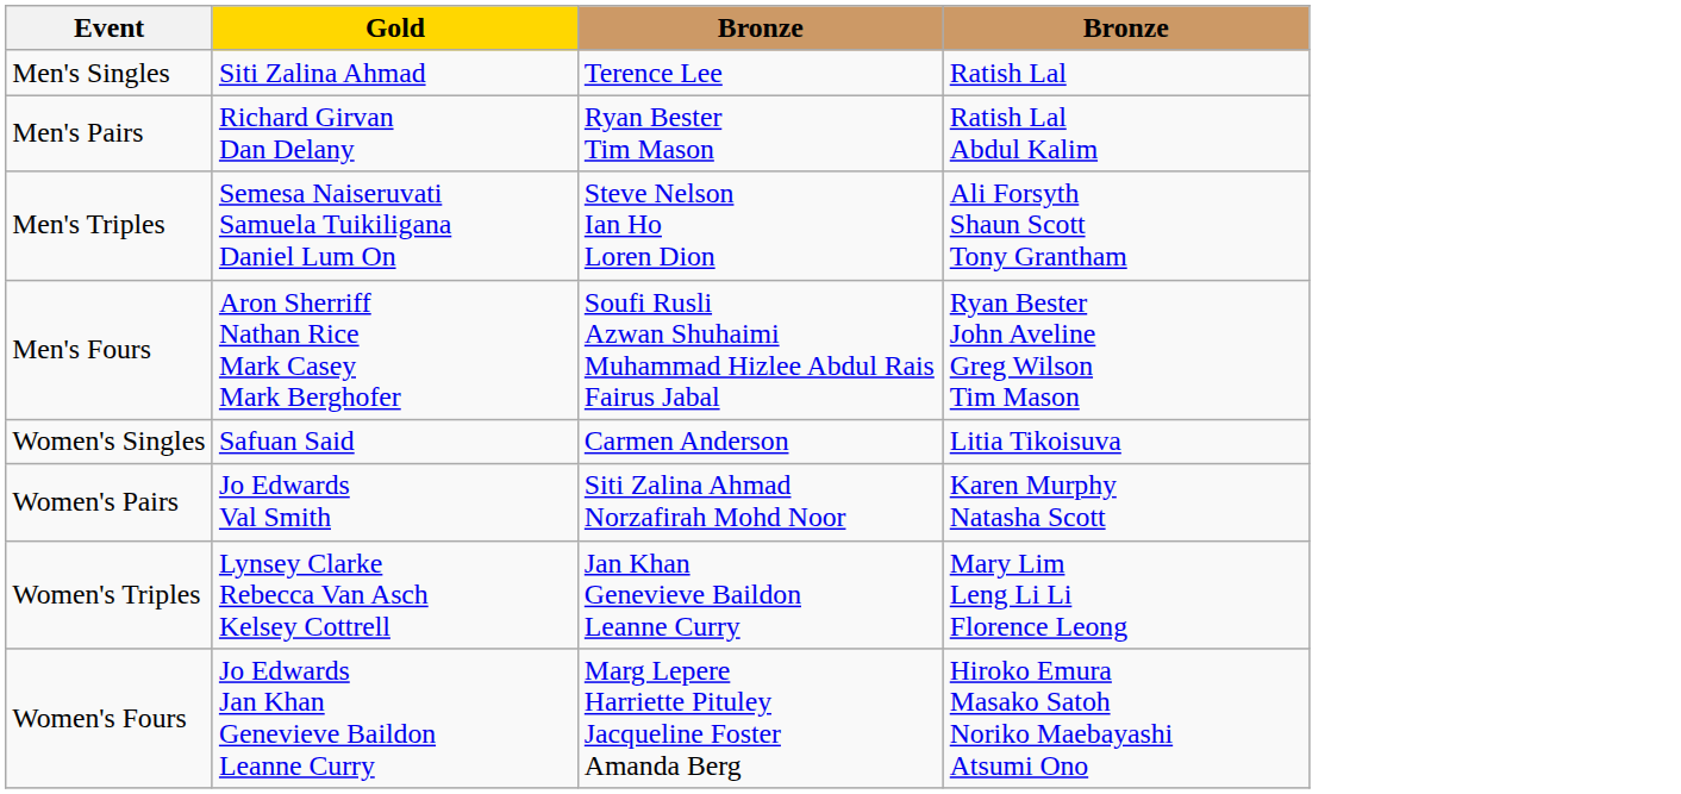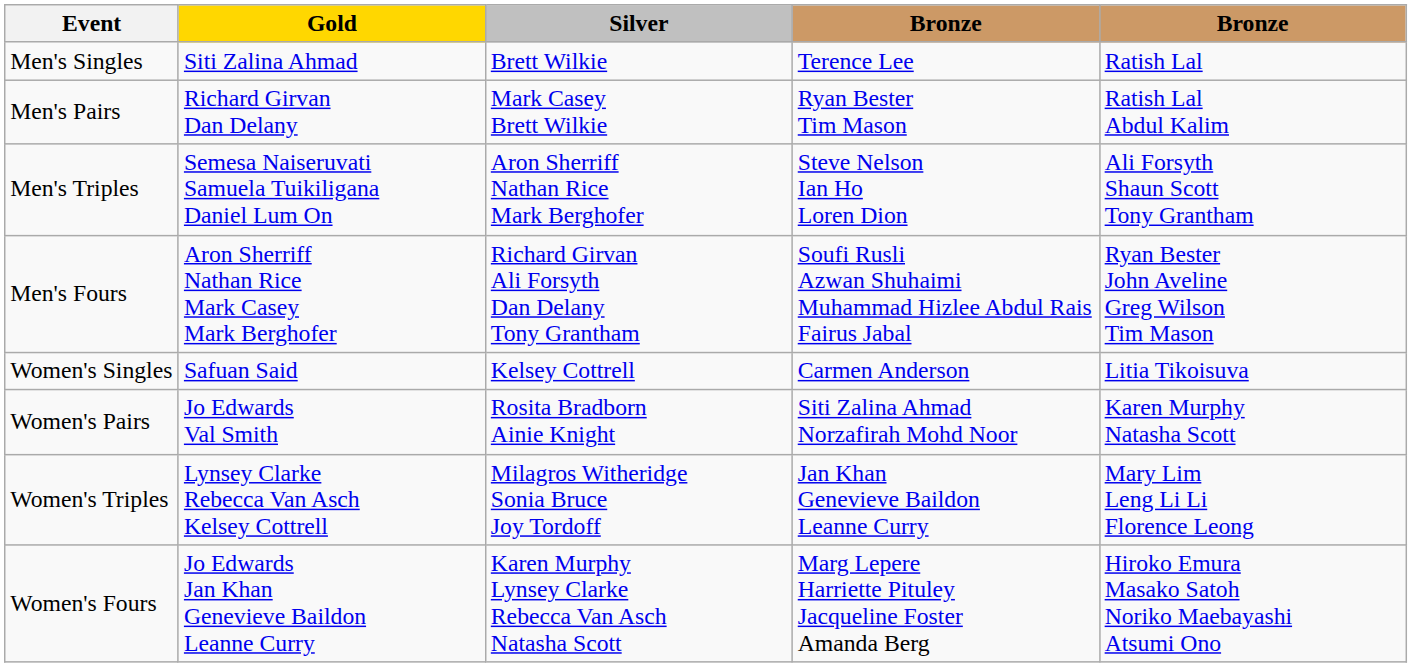 <table class="wikitable" style="font-size: 100%">
 <tr>
 <th width=110>Event</th>
 <th width=200 style="background-color: gold;">Gold</th>
+<th width=200 style="background-color: silver;">Silver</th>
 <th width=200 style="background-color: #cc9966;">Bronze</th>
 <th width=200 style="background-color: #cc9966;">Bronze</th>
 </tr>
 <tr>
 <td>Men's Singles</td>
 <td> <a href='#'>Siti Zalina Ahmad</a></td>
+<td> <a href='#'>Brett Wilkie</a></td>
 <td> <a href='#'>Terence Lee</a></td>
 <td> <a href='#'>Ratish Lal</a></td>
 </tr>
 <tr>
 <td>Men's Pairs</td>
 <td> <a href='#'>Richard Girvan</a><br><a href='#'>Dan Delany</a></td>
+<td> <a href='#'>Mark Casey</a><br> <a href='#'>Brett Wilkie</a></td>
 <td> <a href='#'>Ryan Bester</a><br><a href='#'>Tim Mason</a></td>
 <td> <a href='#'>Ratish Lal</a><br><a href='#'>Abdul Kalim</a></td>
 </tr>
 <tr>
 <td>Men's Triples</td>
 <td> <a href='#'>Semesa Naiseruvati</a><br><a href='#'>Samuela Tuikiligana</a><br><a href='#'>Daniel Lum On</a></td>
+<td> <a href='#'>Aron Sherriff</a><br> <a href='#'>Nathan Rice</a><br><a href='#'>Mark Berghofer</a></td>
 <td> <a href='#'>Steve Nelson</a><br><a href='#'>Ian Ho</a><br><a href='#'>Loren Dion</a></td>
 <td> <a href='#'>Ali Forsyth</a><br><a href='#'>Shaun Scott</a><br><a href='#'>Tony Grantham</a></td>
 </tr>
 <tr>
 <td>Men's Fours</td>
 <td> <a href='#'>Aron Sherriff</a><br><a href='#'>Nathan Rice</a><br><a href='#'>Mark Casey</a><br><a href='#'>Mark Berghofer</a></td>
+<td> <a href='#'>Richard Girvan</a><br><a href='#'>Ali Forsyth</a><br><a href='#'>Dan Delany</a><br><a href='#'>Tony Grantham</a></td>
 <td> <a href='#'>Soufi Rusli</a><br><a href='#'>Azwan Shuhaimi</a><br><a href='#'>Muhammad Hizlee Abdul Rais</a><br><a href='#'>Fairus Jabal</a></td>
 <td> <a href='#'>Ryan Bester</a><br><a href='#'>John Aveline</a><br><a href='#'>Greg Wilson</a><br><a href='#'>Tim Mason</a></td>
 </tr>
 <tr>
 <td>Women's Singles</td>
 <td> <a href='#'>Safuan Said</a></td>
+<td> <a href='#'>Kelsey Cottrell</a></td>
 <td> <a href='#'>Carmen Anderson</a></td>
 <td> <a href='#'>Litia Tikoisuva</a></td>
 </tr>
 <tr>
 <td>Women's Pairs</td>
 <td> <a href='#'>Jo Edwards</a><br><a href='#'>Val Smith</a></td>
+<td> <a href='#'>Rosita Bradborn</a><br><a href='#'>Ainie Knight</a></td>
 <td> <a href='#'>Siti Zalina Ahmad</a><br><a href='#'>Norzafirah Mohd Noor</a></td>
 <td> <a href='#'>Karen Murphy</a><br><a href='#'>Natasha Scott</a></td>
 </tr>
 <tr>
 <td>Women's Triples</td>
 <td> <a href='#'>Lynsey Clarke</a><br> <a href='#'>Rebecca Van Asch</a><br> <a href='#'>Kelsey Cottrell</a></td>
+<td> <a href='#'>Milagros Witheridge</a><br><a href='#'>Sonia Bruce</a><br><a href='#'>Joy Tordoff</a></td>
 <td> <a href='#'>Jan Khan</a><br><a href='#'>Genevieve Baildon</a><br><a href='#'>Leanne Curry</a></td>
 <td> <a href='#'>Mary Lim</a><br><a href='#'>Leng Li Li</a><br><a href='#'>Florence Leong</a></td>
 </tr>
 <tr>
 <td>Women's Fours</td>
 <td> <a href='#'>Jo Edwards</a><br> <a href='#'>Jan Khan</a><br><a href='#'>Genevieve Baildon</a><br><a href='#'>Leanne Curry</a></td>
+<td> <a href='#'>Karen Murphy</a><br><a href='#'>Lynsey Clarke</a><br><a href='#'>Rebecca Van Asch</a><br> <a href='#'>Natasha Scott</a></td>
 <td> <a href='#'>Marg Lepere</a><br><a href='#'>Harriette Pituley</a><br><a href='#'>Jacqueline Foster</a><br> Amanda Berg</td>
 <td> <a href='#'>Hiroko Emura</a><br><a href='#'>Masako Satoh</a><br><a href='#'>Noriko Maebayashi</a><br><a href='#'>Atsumi Ono</a></td>
 </tr>
 </table>
